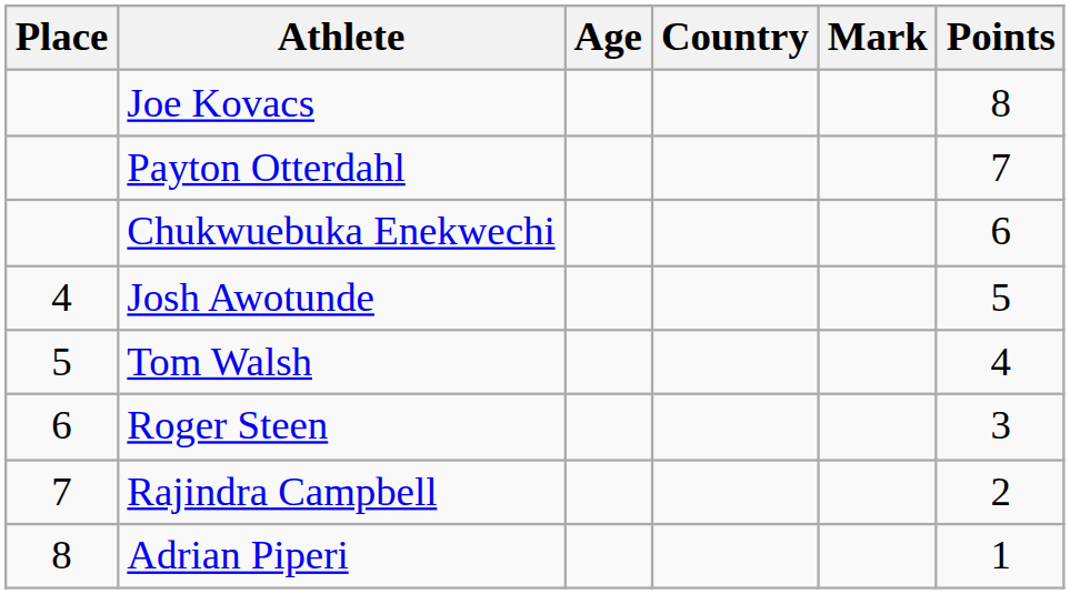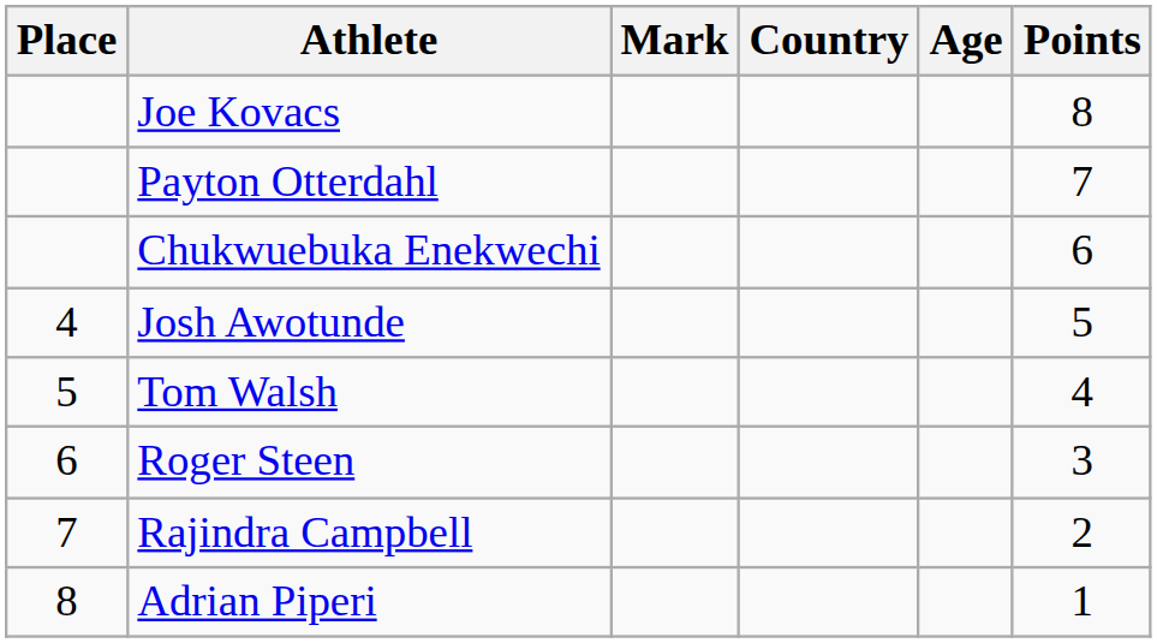 <table class="wikitable mw-datatable sortable">
 <tr>
 <th>Place</th>
 <th>Athlete</th>
+<th>Mark</th>
+<th>Country</th>
 <th>Age</th>
-<th>Country</th>
-<th>Mark</th>
 <th>Points</th>
 </tr>
 <tr>
 <td align=center></td>
 <td><a href='#'>Joe Kovacs</a></td>
 <td></td>
 <td></td>
 <td></td>
 <td align=center>8</td>
 </tr>
 <tr>
 <td align=center></td>
 <td><a href='#'>Payton Otterdahl</a></td>
 <td></td>
 <td></td>
 <td></td>
 <td align=center>7</td>
 </tr>
 <tr>
 <td align=center></td>
 <td><a href='#'>Chukwuebuka Enekwechi</a></td>
 <td></td>
 <td></td>
 <td></td>
 <td align=center>6</td>
 </tr>
 <tr>
 <td align=center>4</td>
 <td><a href='#'>Josh Awotunde</a></td>
 <td></td>
 <td></td>
 <td></td>
 <td align=center>5</td>
 </tr>
 <tr>
 <td align=center>5</td>
 <td><a href='#'>Tom Walsh</a></td>
 <td></td>
 <td></td>
 <td></td>
 <td align=center>4</td>
 </tr>
 <tr>
 <td align=center>6</td>
 <td><a href='#'>Roger Steen</a></td>
 <td></td>
 <td></td>
 <td></td>
 <td align=center>3</td>
 </tr>
 <tr>
 <td align=center>7</td>
 <td><a href='#'>Rajindra Campbell</a></td>
 <td></td>
 <td></td>
 <td></td>
 <td align=center>2</td>
 </tr>
 <tr>
 <td align=center>8</td>
 <td><a href='#'>Adrian Piperi</a></td>
 <td></td>
 <td></td>
 <td></td>
 <td align=center>1</td>
 </tr>
 </table>
